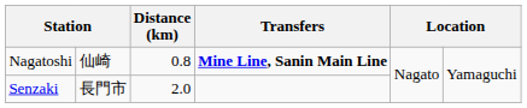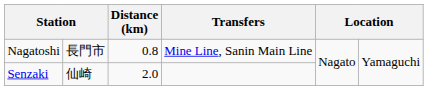 <table class="wikitable">
 <tr>
 <th colspan="2">Station</th>
 <th>Distance<br>(km)</th>
 <th>Transfers</th>
 <th colspan="2">Location</th>
 </tr>
 <tr>
 <td>Nagatoshi</td>
-<td>仙崎</td>
+<td>長門市</td>
 <td align=right>0.8</td>
-<td><strong><a href='#'>Mine Line</a>, Sanin Main Line</strong></td>
+<td><a href='#'>Mine Line</a>, Sanin Main Line</td>
 <td rowspan=2>Nagato</td>
 <td rowspan=2>Yamaguchi</td>
 </tr>
 <tr>
 <td><a href='#'>Senzaki</a></td>
-<td>長門市</td>
+<td>仙崎</td>
 <td align=right>2.0</td>
 <td> </td>
 </tr>
 </table>
